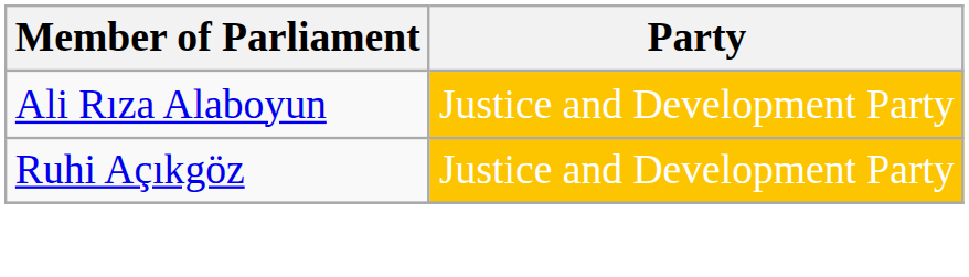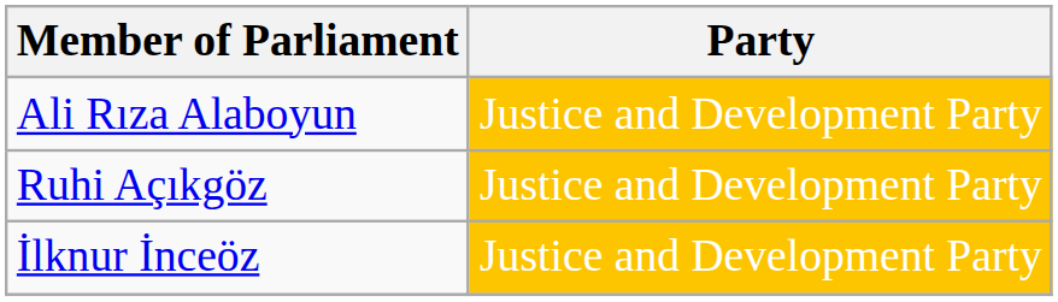 <table class="wikitable">
 <tr>
 <th>Member of Parliament</th>
 <th>Party</th>
 </tr>
 <tr>
 <td><a href='#'>Ali Rıza Alaboyun</a></td>
 <td style="background:#FDC400; color:white">Justice and Development Party</td>
 </tr>
 <tr>
 <td><a href='#'>Ruhi Açıkgöz</a></td>
 <td style="background:#FDC400; color:white">Justice and Development Party</td>
 </tr>
 <tr>
+<td><a href='#'>İlknur İnceöz</a></td>
+<td style="background:#FDC400; color:white">Justice and Development Party</td>
+</tr>
+<tr>
 </tr>
 </table>
